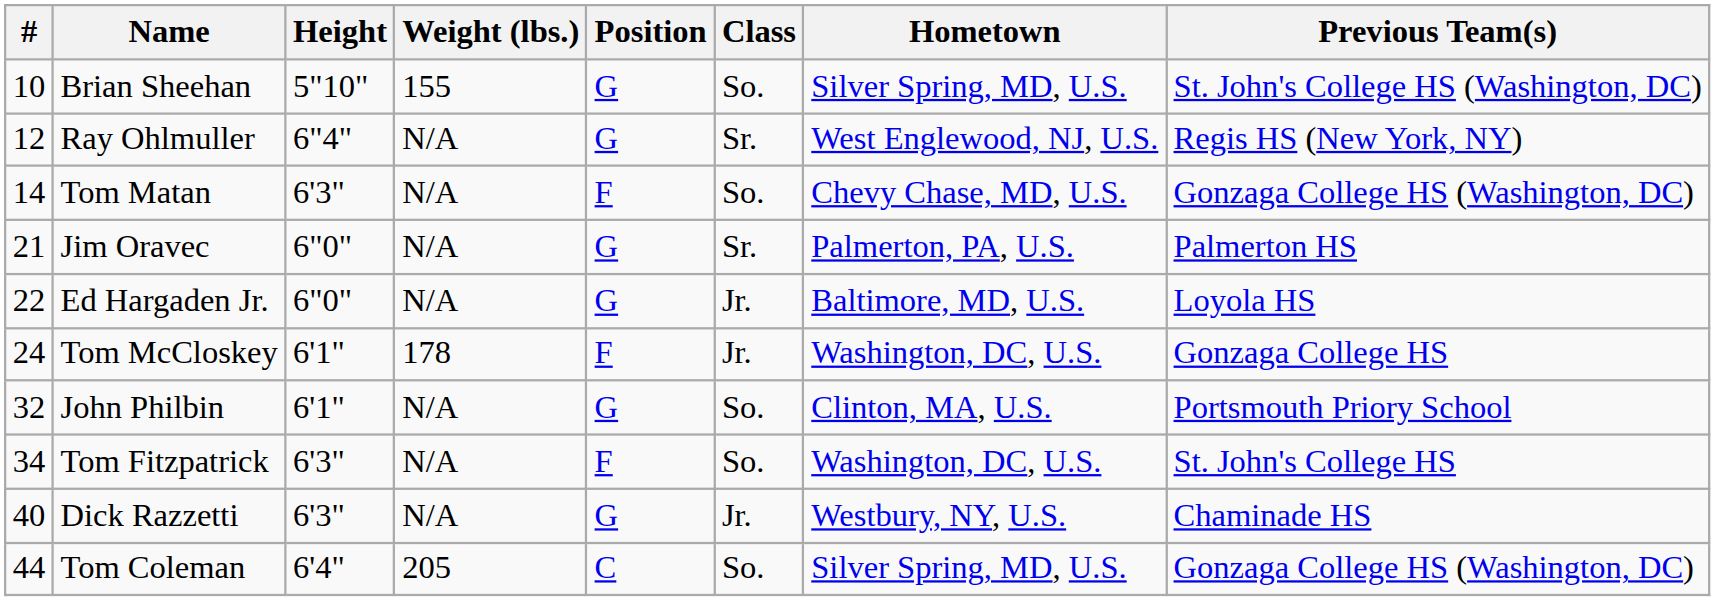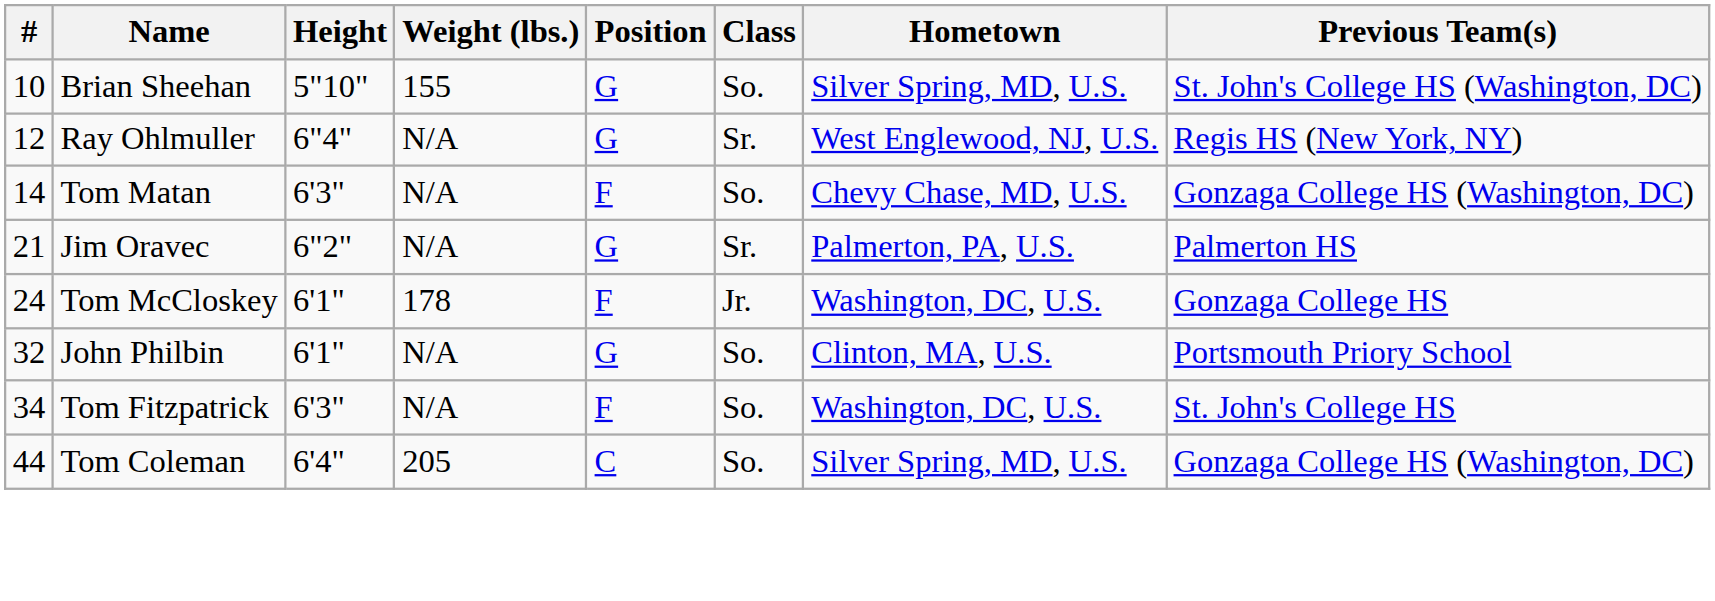 <table class="wikitable" style="font-size: 90%">
 <tr>
 <th>#</th>
 <th>Name</th>
 <th>Height</th>
 <th>Weight (lbs.)</th>
 <th>Position</th>
 <th>Class</th>
 <th>Hometown</th>
 <th>Previous Team(s)</th>
 </tr>
 <tr>
 <td>10</td>
 <td>Brian Sheehan</td>
 <td>5"10"</td>
 <td>155</td>
 <td><a href='#'>G</a></td>
 <td>So.</td>
 <td><a href='#'>Silver Spring, MD</a>, <a href='#'>U.S.</a></td>
 <td><a href='#'>St. John's College HS</a> (<a href='#'>Washington, DC</a>)</td>
 </tr>
 <tr>
 <td>12</td>
 <td>Ray Ohlmuller</td>
 <td>6"4"</td>
 <td>N/A</td>
 <td><a href='#'>G</a></td>
 <td>Sr.</td>
 <td><a href='#'>West Englewood, NJ</a>, <a href='#'>U.S.</a></td>
 <td><a href='#'>Regis HS</a> (<a href='#'>New York, NY</a>)</td>
 </tr>
 <tr>
 <td>14</td>
 <td>Tom Matan</td>
 <td>6'3"</td>
 <td>N/A</td>
 <td><a href='#'>F</a></td>
 <td>So.</td>
 <td><a href='#'>Chevy Chase, MD</a>, <a href='#'>U.S.</a></td>
 <td><a href='#'>Gonzaga College HS</a> (<a href='#'>Washington, DC</a>)</td>
 </tr>
 <tr>
 <td>21</td>
 <td>Jim Oravec</td>
-<td>6"0"</td>
+<td>6"2"</td>
 <td>N/A</td>
 <td><a href='#'>G</a></td>
 <td>Sr.</td>
 <td><a href='#'>Palmerton, PA</a>, <a href='#'>U.S.</a></td>
 <td><a href='#'>Palmerton HS</a></td>
-</tr>
-<tr>
-<td>22</td>
-<td>Ed Hargaden Jr.</td>
-<td>6"0"</td>
-<td>N/A</td>
-<td><a href='#'>G</a></td>
-<td>Jr.</td>
-<td><a href='#'>Baltimore, MD</a>, <a href='#'>U.S.</a></td>
-<td><a href='#'>Loyola HS</a></td>
 </tr>
 <tr>
 <td>24</td>
 <td>Tom McCloskey</td>
 <td>6'1"</td>
 <td>178</td>
 <td><a href='#'>F</a></td>
 <td>Jr.</td>
 <td><a href='#'>Washington, DC</a>, <a href='#'>U.S.</a></td>
 <td><a href='#'>Gonzaga College HS</a></td>
 </tr>
 <tr>
 <td>32</td>
 <td>John Philbin</td>
 <td>6'1"</td>
 <td>N/A</td>
 <td><a href='#'>G</a></td>
 <td>So.</td>
 <td><a href='#'>Clinton, MA</a>, <a href='#'>U.S.</a></td>
 <td><a href='#'>Portsmouth Priory School</a></td>
 </tr>
 <tr>
 <td>34</td>
 <td>Tom Fitzpatrick</td>
 <td>6'3"</td>
 <td>N/A</td>
 <td><a href='#'>F</a></td>
 <td>So.</td>
 <td><a href='#'>Washington, DC</a>, <a href='#'>U.S.</a></td>
 <td><a href='#'>St. John's College HS</a></td>
 </tr>
 <tr>
-<td>40</td>
-<td>Dick Razzetti</td>
-<td>6'3"</td>
-<td>N/A</td>
-<td><a href='#'>G</a></td>
-<td>Jr.</td>
-<td><a href='#'>Westbury, NY</a>, <a href='#'>U.S.</a></td>
-<td><a href='#'>Chaminade HS</a></td>
-</tr>
-<tr>
 <td>44</td>
 <td>Tom Coleman</td>
 <td>6'4"</td>
 <td>205</td>
 <td><a href='#'>C</a></td>
 <td>So.</td>
 <td><a href='#'>Silver Spring, MD</a>, <a href='#'>U.S.</a></td>
 <td><a href='#'>Gonzaga College HS</a> (<a href='#'>Washington, DC</a>)</td>
 </tr>
 </table>
